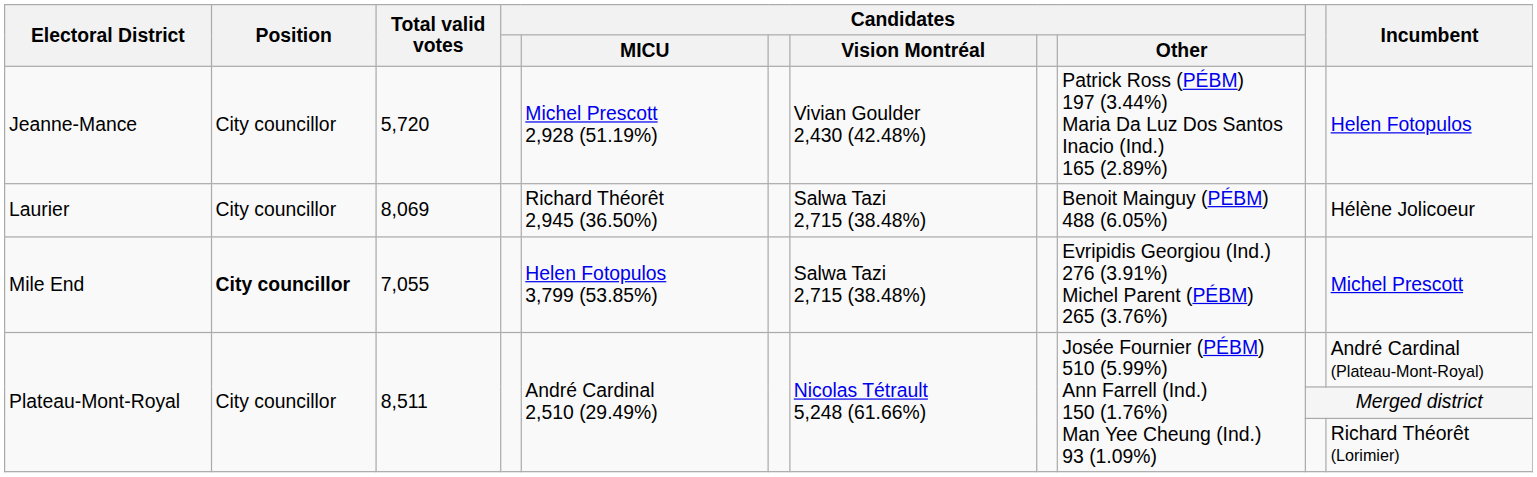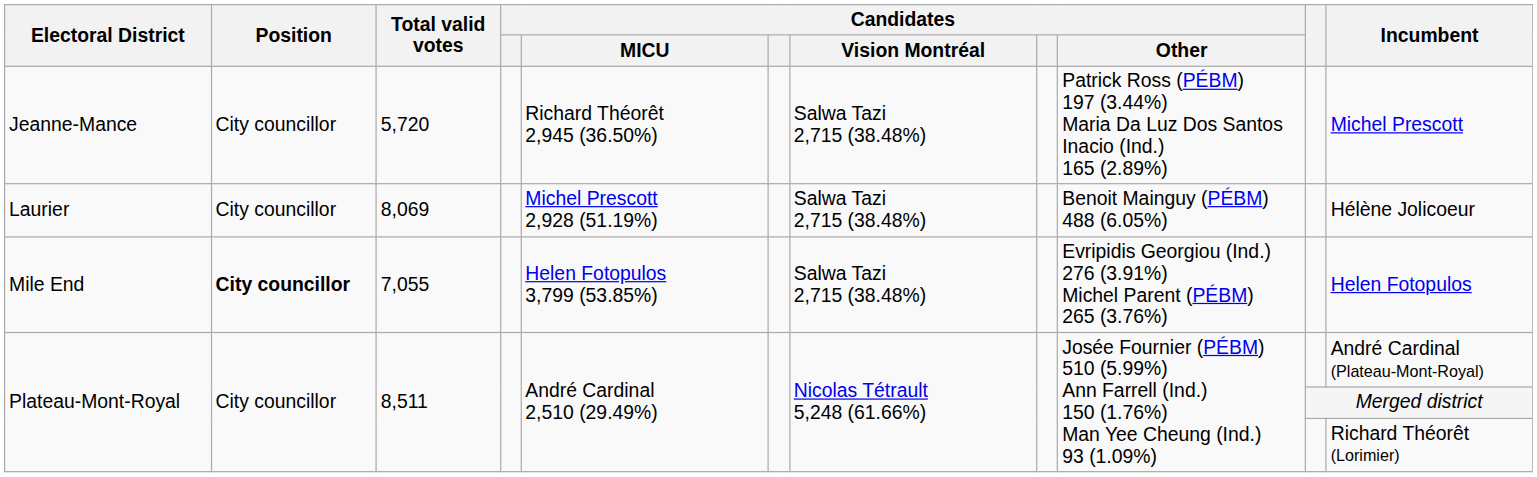 <table class="wikitable" width="100%">
 <tr>
 <th width=10% rowspan=2>Electoral District</th>
 <th width=8% rowspan=2>Position</th>
 <th width=6% rowspan=2>Total valid votes</th>
 <th colspan=6>Candidates</th>
 <th width=1% rowspan=2> </th>
 <th width=10% rowspan=2>Incumbent</th>
 </tr>
 <tr>
 <th width=1% > </th>
 <th width=12% >MICU</th>
 <th width=1% > </th>
 <th width=12% >Vision Montréal</th>
 <th width=1% > </th>
 <th width=12% >Other</th>
 </tr>
 <tr>
 <td>Jeanne-Mance</td>
 <td>City councillor</td>
 <td>5,720</td>
 <td> </td>
-<td><a href='#'>Michel Prescott</a><br>2,928 (51.19%)</td>
+<td>Richard Théorêt<br>2,945 (36.50%)</td>
 <td></td>
-<td>Vivian Goulder<br>2,430 (42.48%)</td>
+<td>Salwa Tazi<br>2,715 (38.48%)</td>
 <td></td>
 <td>Patrick Ross (<a href='#'>PÉBM</a>)<br>197 (3.44%)<br>Maria Da Luz Dos Santos Inacio (Ind.)<br>165 (2.89%)</td>
 <td> </td>
-<td><a href='#'>Helen Fotopulos</a></td>
+<td><a href='#'>Michel Prescott</a></td>
 </tr>
 <tr>
 <td>Laurier</td>
 <td>City councillor</td>
 <td>8,069</td>
 <td></td>
-<td>Richard Théorêt<br>2,945 (36.50%)</td>
+<td><a href='#'>Michel Prescott</a><br>2,928 (51.19%)</td>
 <td> </td>
 <td>Salwa Tazi<br>2,715 (38.48%)</td>
 <td></td>
 <td>Benoit Mainguy (<a href='#'>PÉBM</a>)<br>488 (6.05%)</td>
 <td> </td>
 <td>Hélène Jolicoeur</td>
 </tr>
 <tr>
 <td>Mile End</td>
 <td><strong>City councillor</strong></td>
 <td>7,055</td>
 <td> </td>
 <td><a href='#'>Helen Fotopulos</a><br>3,799 (53.85%)</td>
 <td></td>
 <td>Salwa Tazi<br>2,715 (38.48%)</td>
 <td></td>
 <td>Evripidis Georgiou (Ind.)<br>276 (3.91%)<br>Michel Parent (<a href='#'>PÉBM</a>)<br>265 (3.76%)</td>
 <td> </td>
-<td><a href='#'>Michel Prescott</a></td>
+<td><a href='#'>Helen Fotopulos</a></td>
 </tr>
 <tr>
 <td rowspan=3>Plateau-Mont-Royal</td>
 <td rowspan=3>City councillor</td>
 <td rowspan=3>8,511</td>
 <td rowspan=3></td>
 <td rowspan=3>André Cardinal<br>2,510 (29.49%)</td>
 <td rowspan=3 > </td>
 <td rowspan=3><a href='#'>Nicolas Tétrault</a><br>5,248 (61.66%)</td>
 <td rowspan=3></td>
 <td rowspan=3>Josée Fournier (<a href='#'>PÉBM</a>)<br>510 (5.99%)<br>Ann Farrell (Ind.)<br>150 (1.76%)<br>Man Yee Cheung (Ind.)<br>93 (1.09%)</td>
 <td> </td>
 <td>André Cardinal<br><small>(Plateau-Mont-Royal)</small></td>
 </tr>
 <tr>
 <td colspan="2" style="background:whitesmoke; text-align:center;"><em>Merged district</em></td>
 </tr>
 <tr>
 <td> </td>
 <td>Richard Théorêt<br><small>(Lorimier)</small></td>
 </tr>
 </table>
